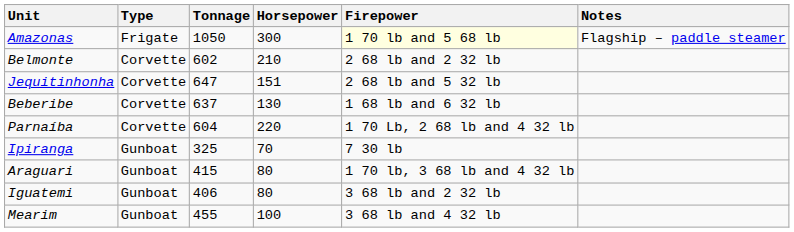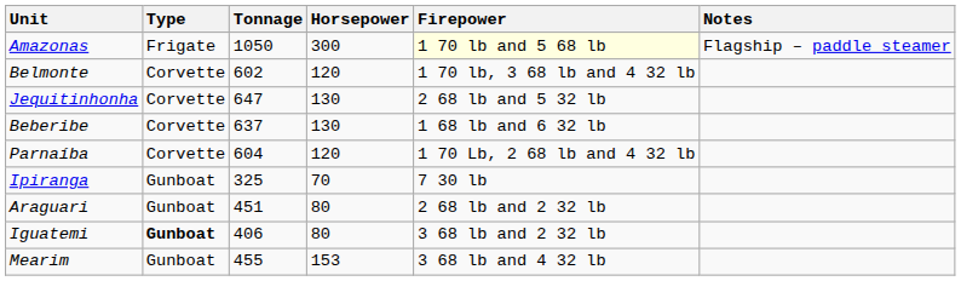 <table class="wikitable">
 <tr>
 <th style="text-align: left;">Unit</th>
 <th style="text-align: left;">Type</th>
 <th style="text-align: left;">Tonnage</th>
 <th style="text-align: left;">Horsepower</th>
 <th style="text-align: left;">Firepower</th>
 <th style="text-align: left;">Notes</th>
 </tr>
 <tr>
 <td><em><a href='#'>Amazonas</a></em></td>
 <td>Frigate</td>
 <td>1050</td>
 <td>300</td>
 <td style="background: lightyellow;">1 70 lb and 5 68 lb</td>
 <td>Flagship – <a href='#'>paddle steamer</a></td>
 </tr>
 <tr>
 <td><em>Belmonte</em></td>
 <td>Corvette</td>
 <td>602</td>
-<td>210</td>
-<td>2 68 lb and 2 32 lb</td>
+<td>120</td>
+<td>1 70 lb, 3 68 lb and 4 32 lb</td>
 <td></td>
 </tr>
 <tr>
 <td><em><a href='#'>Jequitinhonha</a></em></td>
 <td>Corvette</td>
 <td>647</td>
-<td>151</td>
+<td>130</td>
 <td>2 68 lb and 5 32 lb</td>
 <td></td>
 </tr>
 <tr>
 <td><em>Beberibe</em></td>
 <td>Corvette</td>
 <td>637</td>
 <td>130</td>
 <td>1 68 lb and 6 32 lb</td>
 <td></td>
 </tr>
 <tr>
 <td><em>Parnaíba</em></td>
 <td>Corvette</td>
 <td>604</td>
-<td>220</td>
+<td>120</td>
 <td>1 70 Lb, 2 68 lb and 4 32 lb</td>
 <td></td>
 </tr>
 <tr>
 <td><em><a href='#'>Ipiranga</a></em></td>
 <td>Gunboat</td>
 <td>325</td>
 <td>70</td>
 <td>7 30 lb</td>
 <td></td>
 </tr>
 <tr>
 <td><em>Araguari</em></td>
 <td>Gunboat</td>
-<td>415</td>
+<td>451</td>
 <td>80</td>
-<td>1 70 lb, 3 68 lb and 4 32 lb</td>
+<td>2 68 lb and 2 32 lb</td>
 <td></td>
 </tr>
 <tr>
 <td><em>Iguatemi</em></td>
-<td>Gunboat</td>
+<td><strong>Gunboat</strong></td>
 <td>406</td>
 <td>80</td>
 <td>3 68 lb and 2 32 lb</td>
 <td></td>
 </tr>
 <tr>
 <td><em>Mearim</em></td>
 <td>Gunboat</td>
 <td>455</td>
-<td>100</td>
+<td>153</td>
 <td>3 68 lb and 4 32 lb</td>
 <td></td>
 </tr>
 </table>
